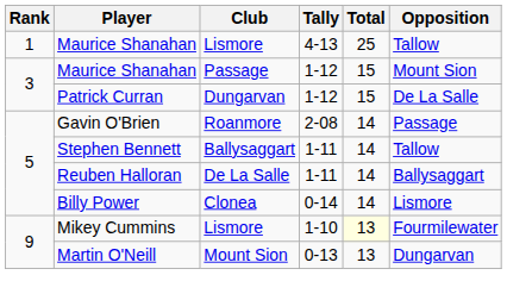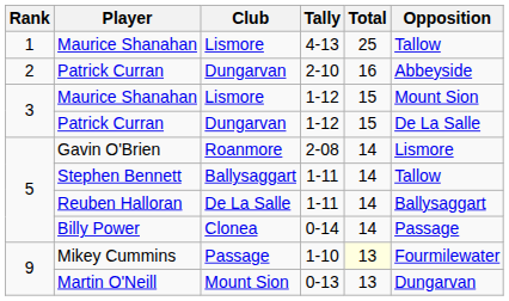 <table class="wikitable">
 <tr>
 <th>Rank</th>
 <th>Player</th>
 <th>Club</th>
 <th>Tally</th>
 <th>Total</th>
 <th>Opposition</th>
 </tr>
 <tr>
 <td rowspan="1" style="text-align:center;">1</td>
 <td><a href='#'>Maurice Shanahan</a></td>
 <td><a href='#'>Lismore</a></td>
 <td align=center>4-13</td>
 <td align=center>25</td>
 <td><a href='#'>Tallow</a></td>
 </tr>
 <tr>
+<td rowspan="1" style="text-align:center;">2</td>
+<td><a href='#'>Patrick Curran</a></td>
+<td><a href='#'>Dungarvan</a></td>
+<td align=center>2-10</td>
+<td align=center>16</td>
+<td><a href='#'>Abbeyside</a></td>
+</tr>
+<tr>
 <td rowspan="2" style="text-align:center;">3</td>
 <td><a href='#'>Maurice Shanahan</a></td>
-<td><a href='#'>Passage</a></td>
+<td><a href='#'>Lismore</a></td>
 <td align=center>1-12</td>
 <td align=center>15</td>
 <td><a href='#'>Mount Sion</a></td>
 </tr>
 <tr>
 <td><a href='#'>Patrick Curran</a></td>
 <td><a href='#'>Dungarvan</a></td>
 <td align=center>1-12</td>
 <td align=center>15</td>
 <td><a href='#'>De La Salle</a></td>
 </tr>
 <tr>
 <td rowspan="4" style="text-align:center;">5</td>
 <td>Gavin O'Brien</td>
 <td><a href='#'>Roanmore</a></td>
 <td align=center>2-08</td>
 <td align=center>14</td>
-<td><a href='#'>Passage</a></td>
+<td><a href='#'>Lismore</a></td>
 </tr>
 <tr>
 <td><a href='#'>Stephen Bennett</a></td>
 <td><a href='#'>Ballysaggart</a></td>
 <td align=center>1-11</td>
 <td align=center>14</td>
 <td><a href='#'>Tallow</a></td>
 </tr>
 <tr>
 <td><a href='#'>Reuben Halloran</a></td>
 <td><a href='#'>De La Salle</a></td>
 <td align=center>1-11</td>
 <td align=center>14</td>
 <td><a href='#'>Ballysaggart</a></td>
 </tr>
 <tr>
 <td><a href='#'>Billy Power</a></td>
 <td><a href='#'>Clonea</a></td>
 <td align=center>0-14</td>
 <td align=center>14</td>
-<td><a href='#'>Lismore</a></td>
+<td><a href='#'>Passage</a></td>
 </tr>
 <tr>
 <td rowspan="2" style="text-align:center;">9</td>
 <td>Mikey Cummins</td>
-<td><a href='#'>Lismore</a></td>
+<td><a href='#'>Passage</a></td>
 <td align=center>1-10</td>
 <td align=center style="background: lightyellow;">13</td>
 <td><a href='#'>Fourmilewater</a></td>
 </tr>
 <tr>
 <td><a href='#'>Martin O'Neill</a></td>
 <td><a href='#'>Mount Sion</a></td>
 <td align=center>0-13</td>
 <td align=center>13</td>
 <td><a href='#'>Dungarvan</a></td>
 </tr>
 </table>
